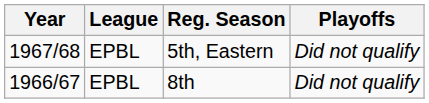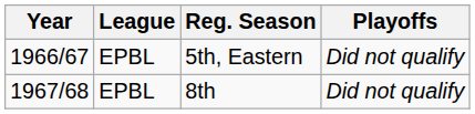 <table class="wikitable">
 <tr>
 <th>Year</th>
 <th>League</th>
 <th>Reg. Season</th>
 <th>Playoffs</th>
 </tr>
 <tr>
-<td>1967/68</td>
+<td>1966/67</td>
 <td>EPBL</td>
 <td>5th, Eastern</td>
 <td><em>Did not qualify</em></td>
 </tr>
 <tr>
-<td>1966/67</td>
+<td>1967/68</td>
 <td>EPBL</td>
 <td>8th</td>
 <td><em>Did not qualify</em></td>
 </tr>
 </table>
